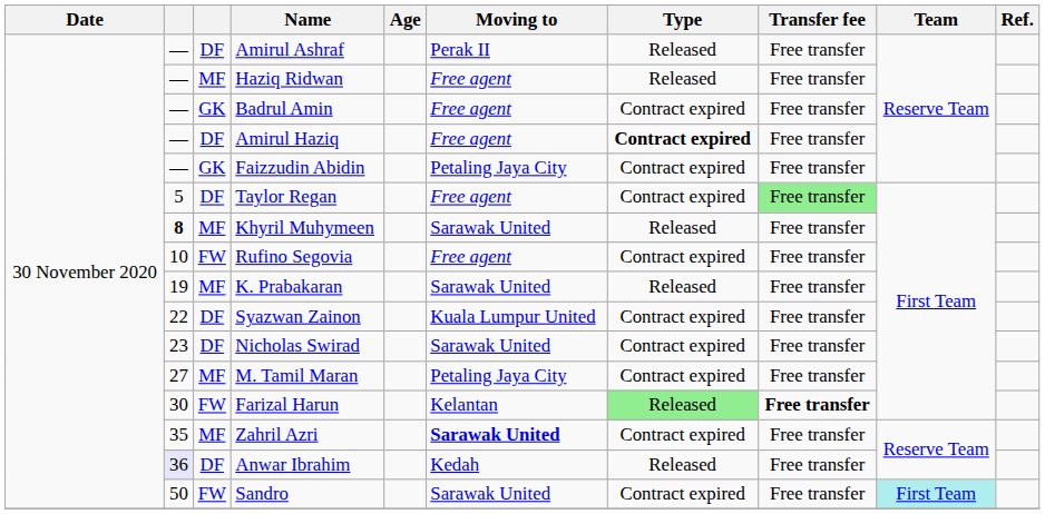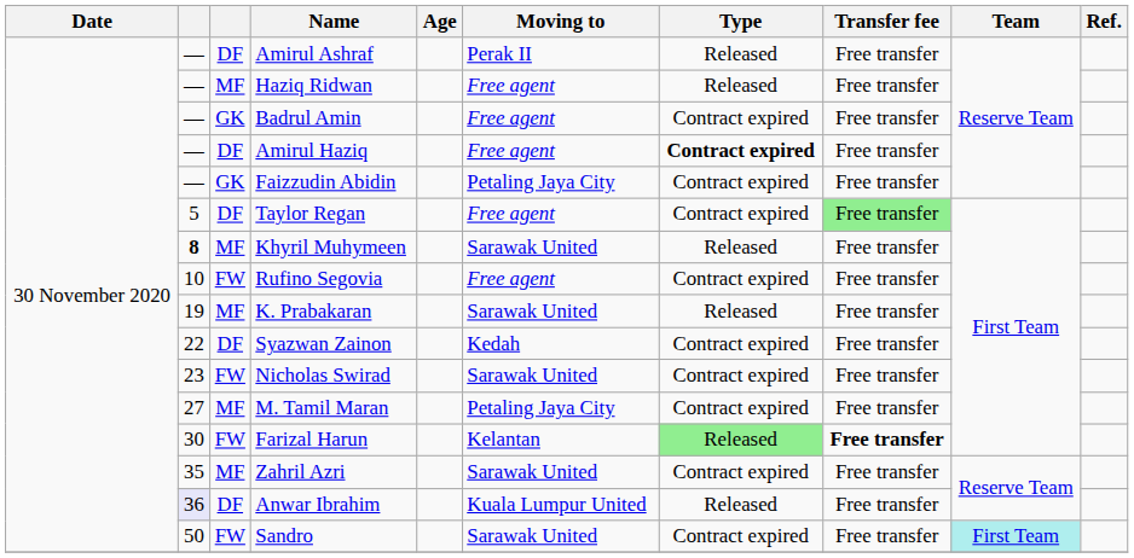 <table class="wikitable sortable" style="width:70%; text-align:center; font-size:100%; text-align:centre;">
 <tr>
 <th>Date</th>
 <th></th>
 <th></th>
 <th>Name</th>
 <th>Age</th>
 <th>Moving to</th>
 <th>Type</th>
 <th>Transfer fee</th>
 <th>Team</th>
 <th>Ref.</th>
 </tr>
 <tr>
 <td rowspan="16">30 November 2020</td>
 <td>—</td>
 <td><a href='#'>DF</a></td>
 <td style="text-align:left"> <a href='#'>Amirul Ashraf</a></td>
 <td></td>
 <td style="text-align:left"> <a href='#'>Perak II</a></td>
 <td>Released</td>
 <td>Free transfer</td>
 <td rowspan="5"><a href='#'>Reserve Team</a></td>
 <td></td>
 </tr>
 <tr>
 <td>—</td>
 <td><a href='#'>MF</a></td>
 <td style="text-align:left"> <a href='#'>Haziq Ridwan</a></td>
 <td></td>
 <td style="text-align:left"><em><a href='#'>Free agent</a></em></td>
 <td>Released</td>
 <td>Free transfer</td>
 <td></td>
 </tr>
 <tr>
 <td>—</td>
 <td><a href='#'>GK</a></td>
 <td style="text-align:left"> <a href='#'>Badrul Amin</a></td>
 <td></td>
 <td style="text-align:left"><em><a href='#'>Free agent</a></em></td>
 <td>Contract expired</td>
 <td>Free transfer</td>
 <td></td>
 </tr>
 <tr>
 <td>—</td>
 <td><a href='#'>DF</a></td>
 <td style="text-align:left"> <a href='#'>Amirul Haziq</a></td>
 <td></td>
 <td style="text-align:left"><em><a href='#'>Free agent</a></em></td>
 <td><strong>Contract expired</strong></td>
 <td>Free transfer</td>
 <td></td>
 </tr>
 <tr>
 <td>—</td>
 <td><a href='#'>GK</a></td>
 <td style="text-align:left"> <a href='#'>Faizzudin Abidin</a></td>
 <td></td>
 <td style="text-align:left"> <a href='#'>Petaling Jaya City</a></td>
 <td>Contract expired</td>
 <td>Free transfer</td>
 <td></td>
 </tr>
 <tr>
 <td>5</td>
 <td><a href='#'>DF</a></td>
 <td style="text-align:left"> <a href='#'>Taylor Regan</a></td>
 <td></td>
 <td style="text-align:left"><em><a href='#'>Free agent</a></em></td>
 <td>Contract expired</td>
 <td style="background: lightgreen;">Free transfer</td>
 <td rowspan="8"><a href='#'>First Team</a></td>
 <td></td>
 </tr>
 <tr>
 <td><strong>8</strong></td>
 <td><a href='#'>MF</a></td>
 <td style="text-align:left"> <a href='#'>Khyril Muhymeen</a></td>
 <td></td>
 <td style="text-align:left"> <a href='#'>Sarawak United</a></td>
 <td>Released</td>
 <td>Free transfer</td>
 <td></td>
 </tr>
 <tr>
 <td>10</td>
 <td><a href='#'>FW</a></td>
 <td style="text-align:left"> <a href='#'>Rufino Segovia</a></td>
 <td></td>
 <td style="text-align:left"><em><a href='#'>Free agent</a></em></td>
 <td>Contract expired</td>
 <td>Free transfer</td>
 <td></td>
 </tr>
 <tr>
 <td>19</td>
 <td><a href='#'>MF</a></td>
 <td style="text-align:left"> <a href='#'>K. Prabakaran</a></td>
 <td></td>
 <td style="text-align:left"> <a href='#'>Sarawak United</a></td>
 <td>Released</td>
 <td>Free transfer</td>
 <td></td>
 </tr>
 <tr>
 <td>22</td>
 <td><a href='#'>DF</a></td>
 <td style="text-align:left"> <a href='#'>Syazwan Zainon</a></td>
 <td></td>
-<td style="text-align:left"> <a href='#'>Kuala Lumpur United</a></td>
+<td style="text-align:left"> <a href='#'>Kedah</a></td>
 <td>Contract expired</td>
 <td>Free transfer</td>
 <td></td>
 </tr>
 <tr>
 <td>23</td>
-<td><a href='#'>DF</a></td>
+<td><a href='#'>FW</a></td>
 <td style="text-align:left"> <a href='#'>Nicholas Swirad</a></td>
 <td></td>
 <td style="text-align:left"> <a href='#'>Sarawak United</a></td>
 <td>Contract expired</td>
 <td>Free transfer</td>
 <td></td>
 </tr>
 <tr>
 <td>27</td>
 <td><a href='#'>MF</a></td>
 <td style="text-align:left"> <a href='#'>M. Tamil Maran</a></td>
 <td></td>
 <td style="text-align:left"> <a href='#'>Petaling Jaya City</a></td>
 <td>Contract expired</td>
 <td>Free transfer</td>
 <td></td>
 </tr>
 <tr>
 <td>30</td>
 <td><a href='#'>FW</a></td>
 <td style="text-align:left"> <a href='#'>Farizal Harun</a></td>
 <td></td>
 <td style="text-align:left"> <a href='#'>Kelantan</a></td>
 <td style="background: lightgreen;">Released</td>
 <td><strong>Free transfer</strong></td>
 <td></td>
 </tr>
 <tr>
 <td>35</td>
 <td><a href='#'>MF</a></td>
 <td style="text-align:left"> <a href='#'>Zahril Azri</a></td>
 <td></td>
-<td style="text-align:left"><strong> <a href='#'>Sarawak United</a></strong></td>
+<td style="text-align:left"> <a href='#'>Sarawak United</a></td>
 <td>Contract expired</td>
 <td>Free transfer</td>
 <td rowspan="2"><a href='#'>Reserve Team</a></td>
 <td></td>
 </tr>
 <tr>
 <td style="background: lavender;">36</td>
 <td><a href='#'>DF</a></td>
 <td style="text-align:left"> <a href='#'>Anwar Ibrahim</a></td>
 <td></td>
-<td style="text-align:left"> <a href='#'>Kedah</a></td>
+<td style="text-align:left"> <a href='#'>Kuala Lumpur United</a></td>
 <td>Released</td>
 <td>Free transfer</td>
 <td></td>
 </tr>
 <tr>
 <td>50</td>
 <td><a href='#'>FW</a></td>
 <td style="text-align:left"> <a href='#'>Sandro</a></td>
 <td></td>
 <td style="text-align:left"> <a href='#'>Sarawak United</a></td>
 <td>Contract expired</td>
 <td>Free transfer</td>
 <td style="background: paleturquoise;"><a href='#'>First Team</a></td>
 <td></td>
 </tr>
 <tr>
 </tr>
 </table>
